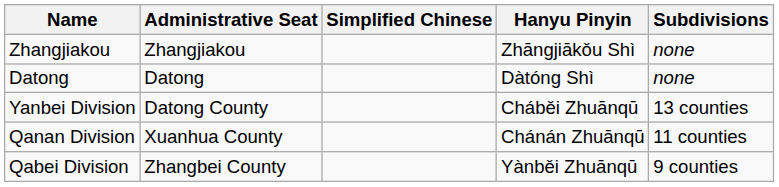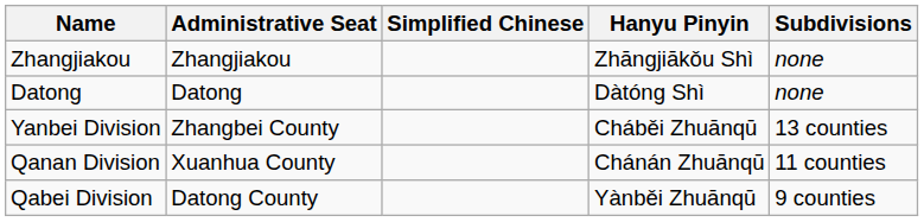 <table class="wikitable"  style="font-size:90%;" align=center>
 <tr>
 <th>Name</th>
 <th>Administrative Seat</th>
 <th>Simplified Chinese</th>
 <th>Hanyu Pinyin</th>
 <th>Subdivisions</th>
 </tr>
 <tr>
 <td>Zhangjiakou</td>
 <td>Zhangjiakou</td>
 <td><span></span></td>
 <td>Zhāngjiākǒu Shì</td>
 <td><em>none</em></td>
 </tr>
 <tr>
 <td>Datong</td>
 <td>Datong</td>
 <td><span></span></td>
 <td>Dàtóng Shì</td>
 <td><em>none</em></td>
 </tr>
 <tr>
 <td>Yanbei Division</td>
-<td>Datong County</td>
+<td>Zhangbei County</td>
 <td><span></span></td>
 <td>Cháběi Zhuānqū</td>
 <td>13 counties</td>
 </tr>
 <tr>
 <td>Qanan Division</td>
 <td>Xuanhua County</td>
 <td><span></span></td>
 <td>Chánán Zhuānqū</td>
 <td>11 counties</td>
 </tr>
 <tr>
 <td>Qabei Division</td>
-<td>Zhangbei County</td>
+<td>Datong County</td>
 <td><span></span></td>
 <td>Yànběi Zhuānqū</td>
 <td>9 counties</td>
 </tr>
 </table>
